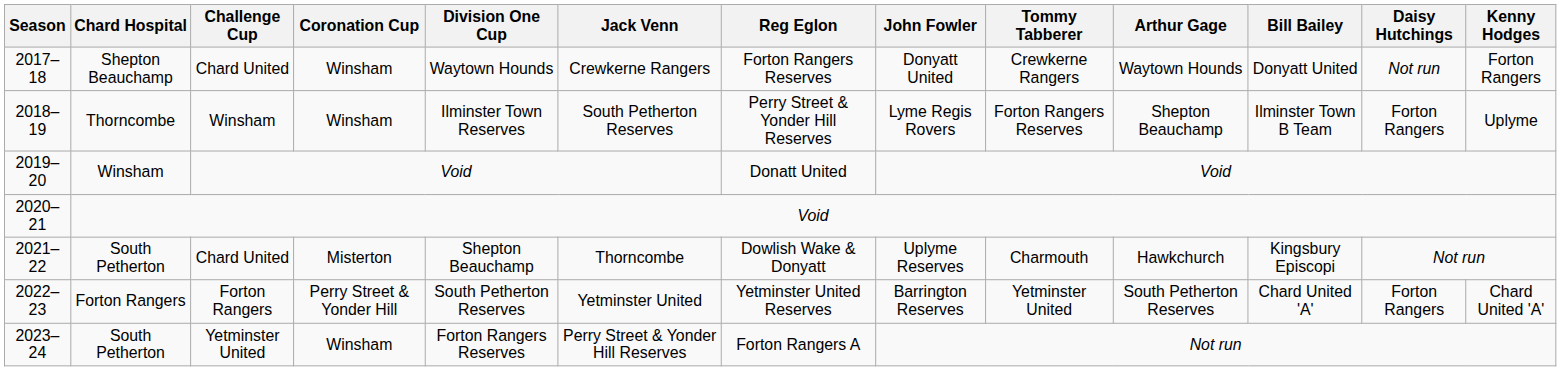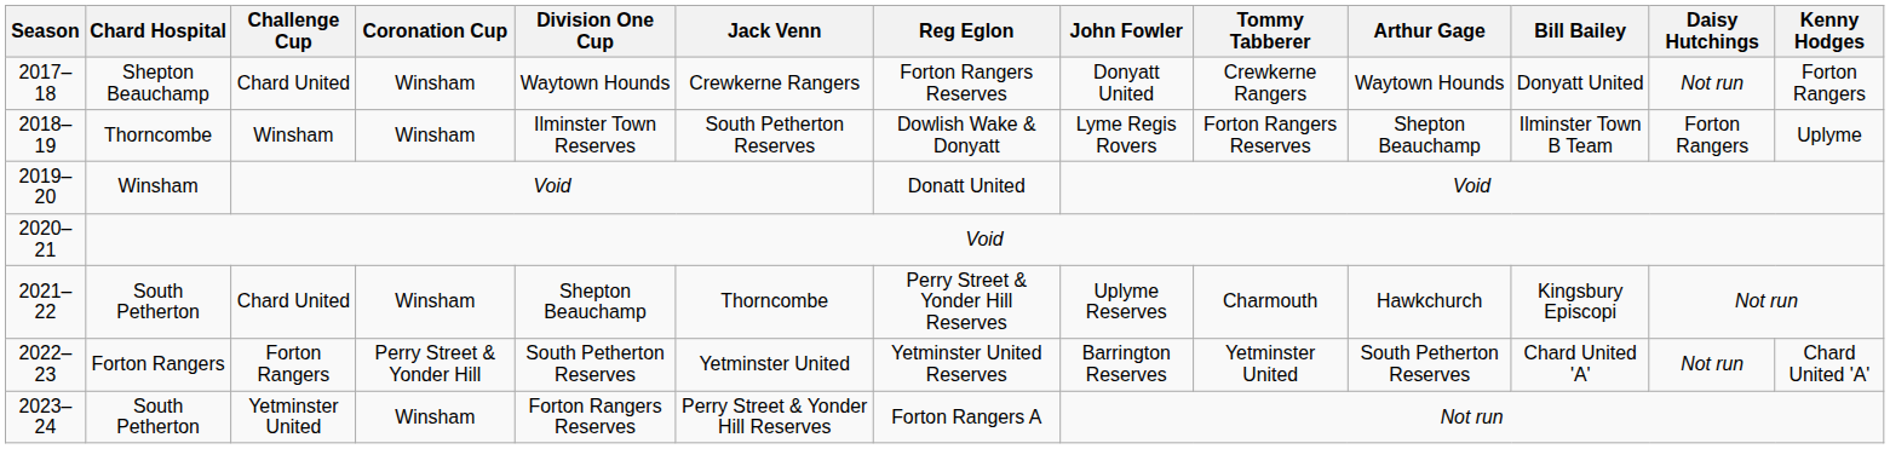 <table class="wikitable" style="text-align:center">
 <tr>
 <th>Season</th>
 <th>Chard Hospital</th>
 <th>Challenge Cup</th>
 <th>Coronation Cup</th>
 <th>Division One Cup</th>
 <th>Jack Venn</th>
 <th>Reg Eglon</th>
 <th>John Fowler</th>
 <th>Tommy Tabberer</th>
 <th>Arthur Gage</th>
 <th>Bill Bailey</th>
 <th>Daisy Hutchings</th>
 <th>Kenny Hodges</th>
 </tr>
 <tr>
 <td>2017–18</td>
 <td>Shepton Beauchamp</td>
 <td>Chard United</td>
 <td>Winsham</td>
 <td>Waytown Hounds</td>
 <td>Crewkerne Rangers</td>
 <td>Forton Rangers Reserves</td>
 <td>Donyatt United</td>
 <td>Crewkerne Rangers</td>
 <td>Waytown Hounds</td>
 <td>Donyatt United</td>
 <td><em>Not run</em></td>
 <td>Forton Rangers</td>
 </tr>
 <tr>
 <td>2018–19</td>
 <td>Thorncombe</td>
 <td>Winsham</td>
 <td>Winsham</td>
 <td>Ilminster Town Reserves</td>
 <td>South Petherton Reserves</td>
-<td>Perry Street & Yonder Hill Reserves</td>
+<td>Dowlish Wake & Donyatt</td>
 <td>Lyme Regis Rovers</td>
 <td>Forton Rangers Reserves</td>
 <td>Shepton Beauchamp</td>
 <td>Ilminster Town B Team</td>
 <td>Forton Rangers</td>
 <td>Uplyme</td>
 </tr>
 <tr>
 <td>2019–20</td>
 <td>Winsham</td>
 <td colspan=4><em>Void</em></td>
 <td>Donatt United</td>
 <td colspan=6><em>Void</em></td>
 </tr>
 <tr>
 <td>2020–21</td>
 <td colspan=12><em>Void</em></td>
 </tr>
 <tr>
 <td>2021–22</td>
 <td>South Petherton</td>
 <td>Chard United</td>
-<td>Misterton</td>
+<td>Winsham</td>
 <td>Shepton Beauchamp</td>
 <td>Thorncombe</td>
-<td>Dowlish Wake & Donyatt</td>
+<td>Perry Street & Yonder Hill Reserves</td>
 <td>Uplyme Reserves</td>
 <td>Charmouth</td>
 <td>Hawkchurch</td>
 <td>Kingsbury Episcopi</td>
 <td colspan=2><em>Not run</em></td>
 </tr>
 <tr>
 <td>2022–23</td>
 <td>Forton Rangers</td>
 <td>Forton Rangers</td>
 <td>Perry Street & Yonder Hill</td>
 <td>South Petherton Reserves</td>
 <td>Yetminster United</td>
 <td>Yetminster United Reserves</td>
 <td>Barrington Reserves</td>
 <td>Yetminster United</td>
 <td>South Petherton Reserves</td>
 <td>Chard United 'A'</td>
-<td>Forton Rangers</td>
+<td><em>Not run</em></td>
 <td>Chard United 'A'</td>
 </tr>
 <tr>
 <td>2023–24</td>
 <td>South Petherton</td>
 <td>Yetminster United</td>
 <td>Winsham</td>
 <td>Forton Rangers Reserves</td>
 <td>Perry Street & Yonder Hill Reserves</td>
 <td>Forton Rangers A</td>
 <td colspan=6><em>Not run</em></td>
 </tr>
 </table>
